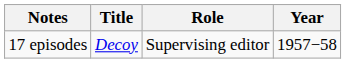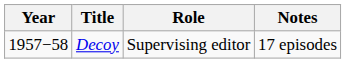 <table class="wikitable">
 <tr>
-<th>Notes</th>
+<th>Year</th>
 <th>Title</th>
 <th>Role</th>
-<th>Year</th>
+<th>Notes</th>
 </tr>
 <tr>
-<td>17 episodes</td>
+<td>1957−58</td>
 <td><em><a href='#'>Decoy</a></em></td>
 <td>Supervising editor</td>
-<td>1957−58</td>
+<td>17 episodes</td>
 </tr>
 </table>
